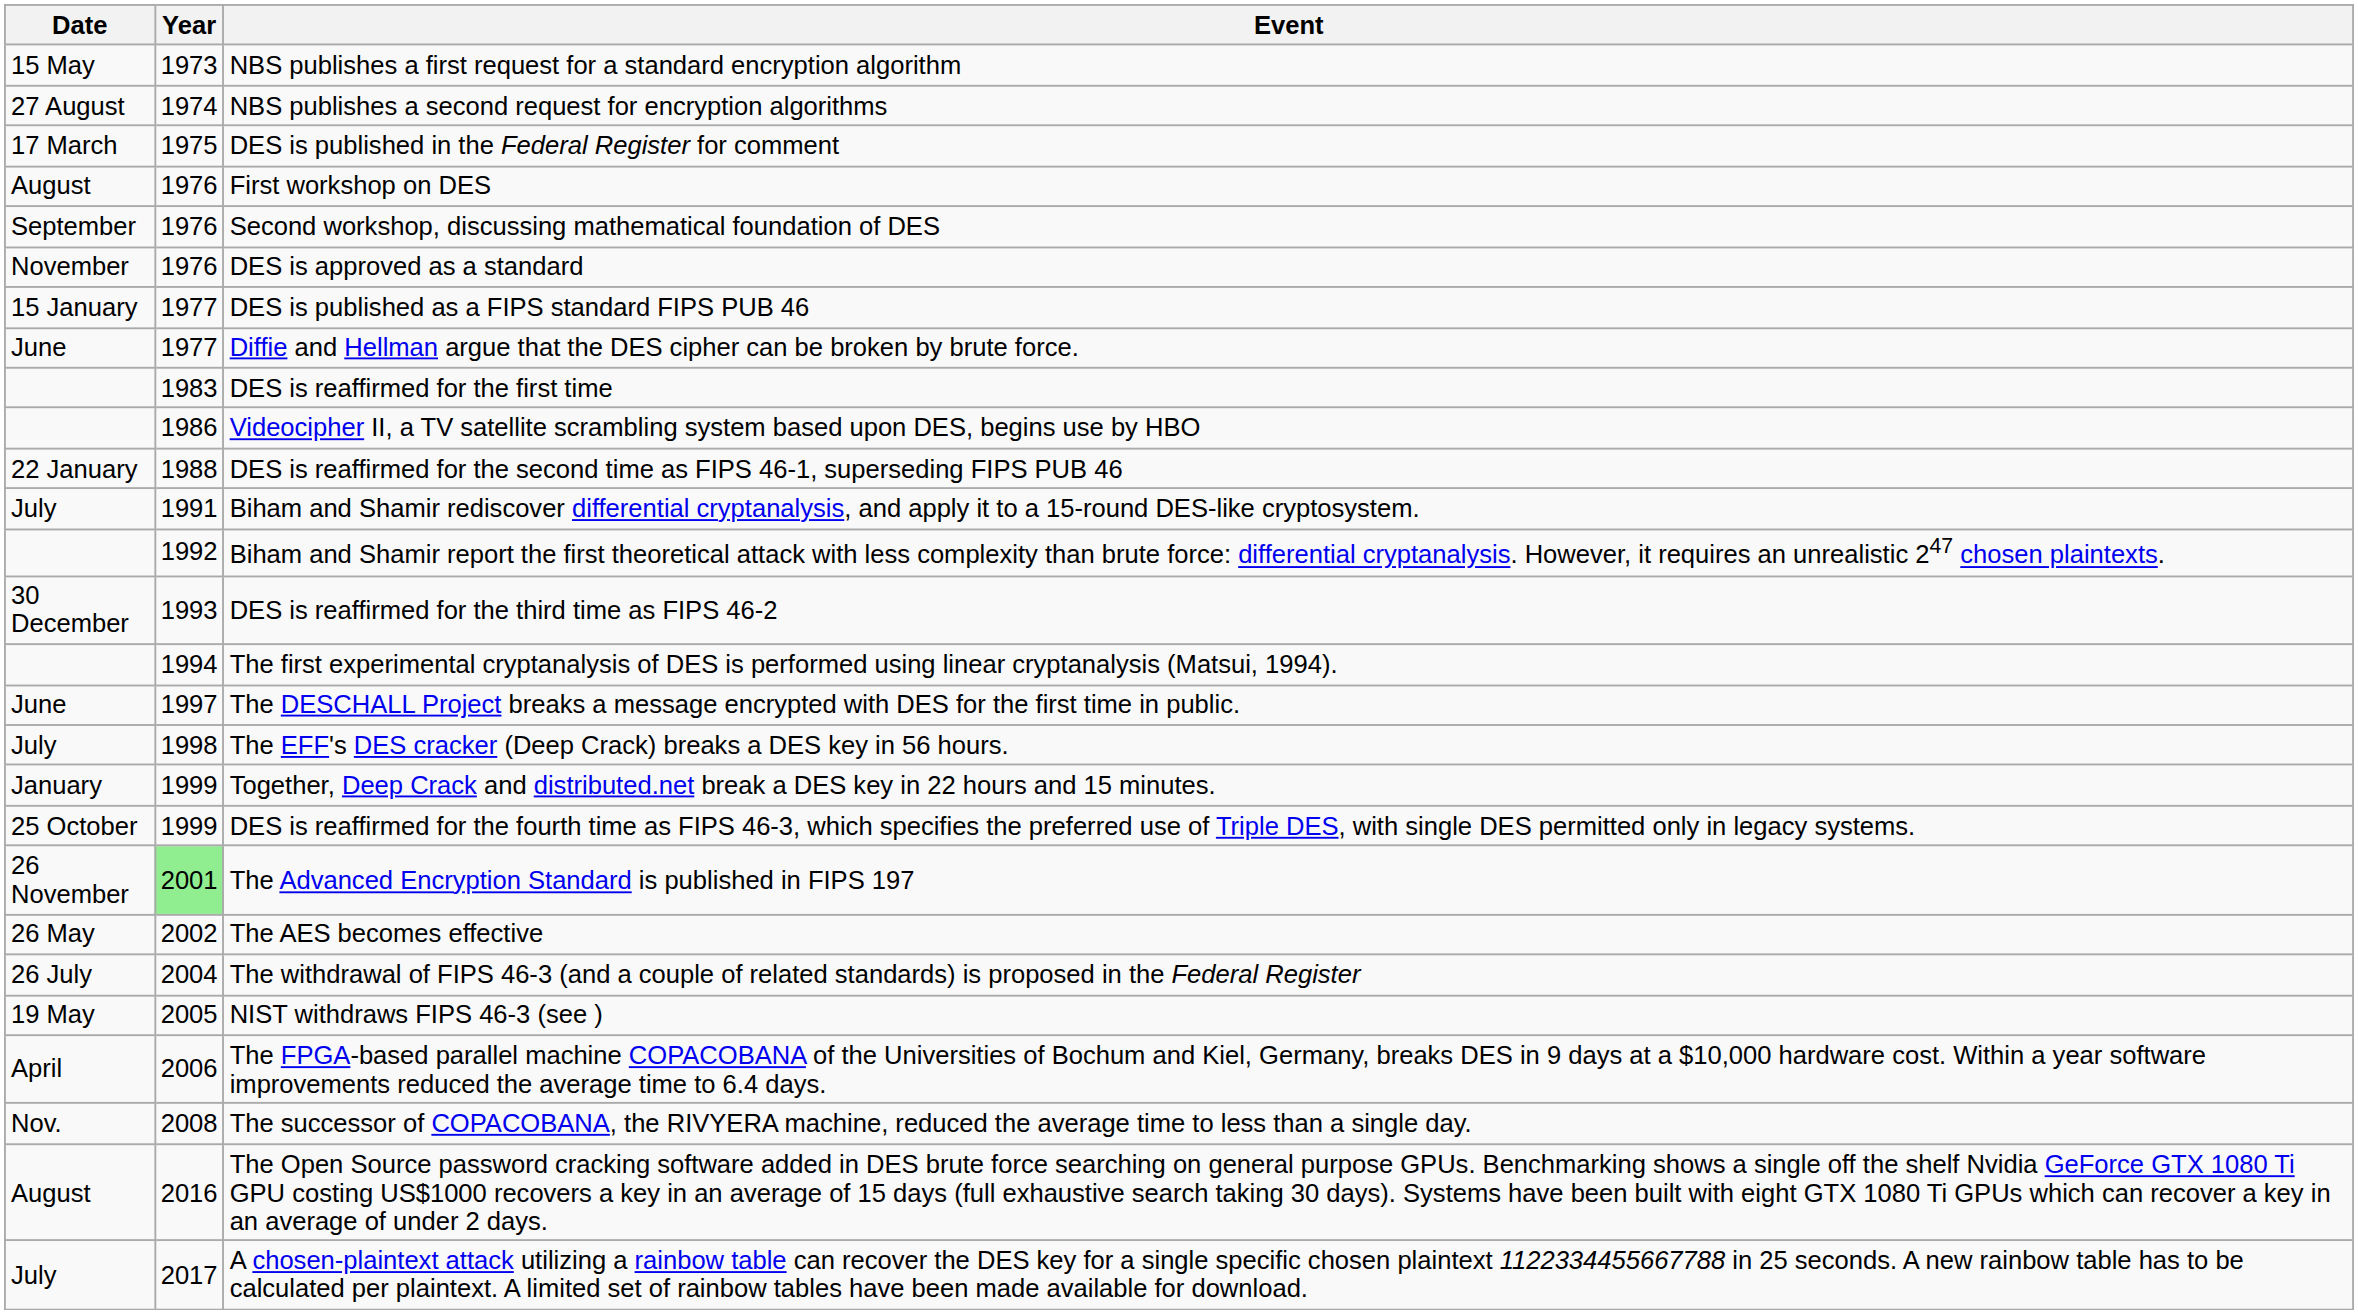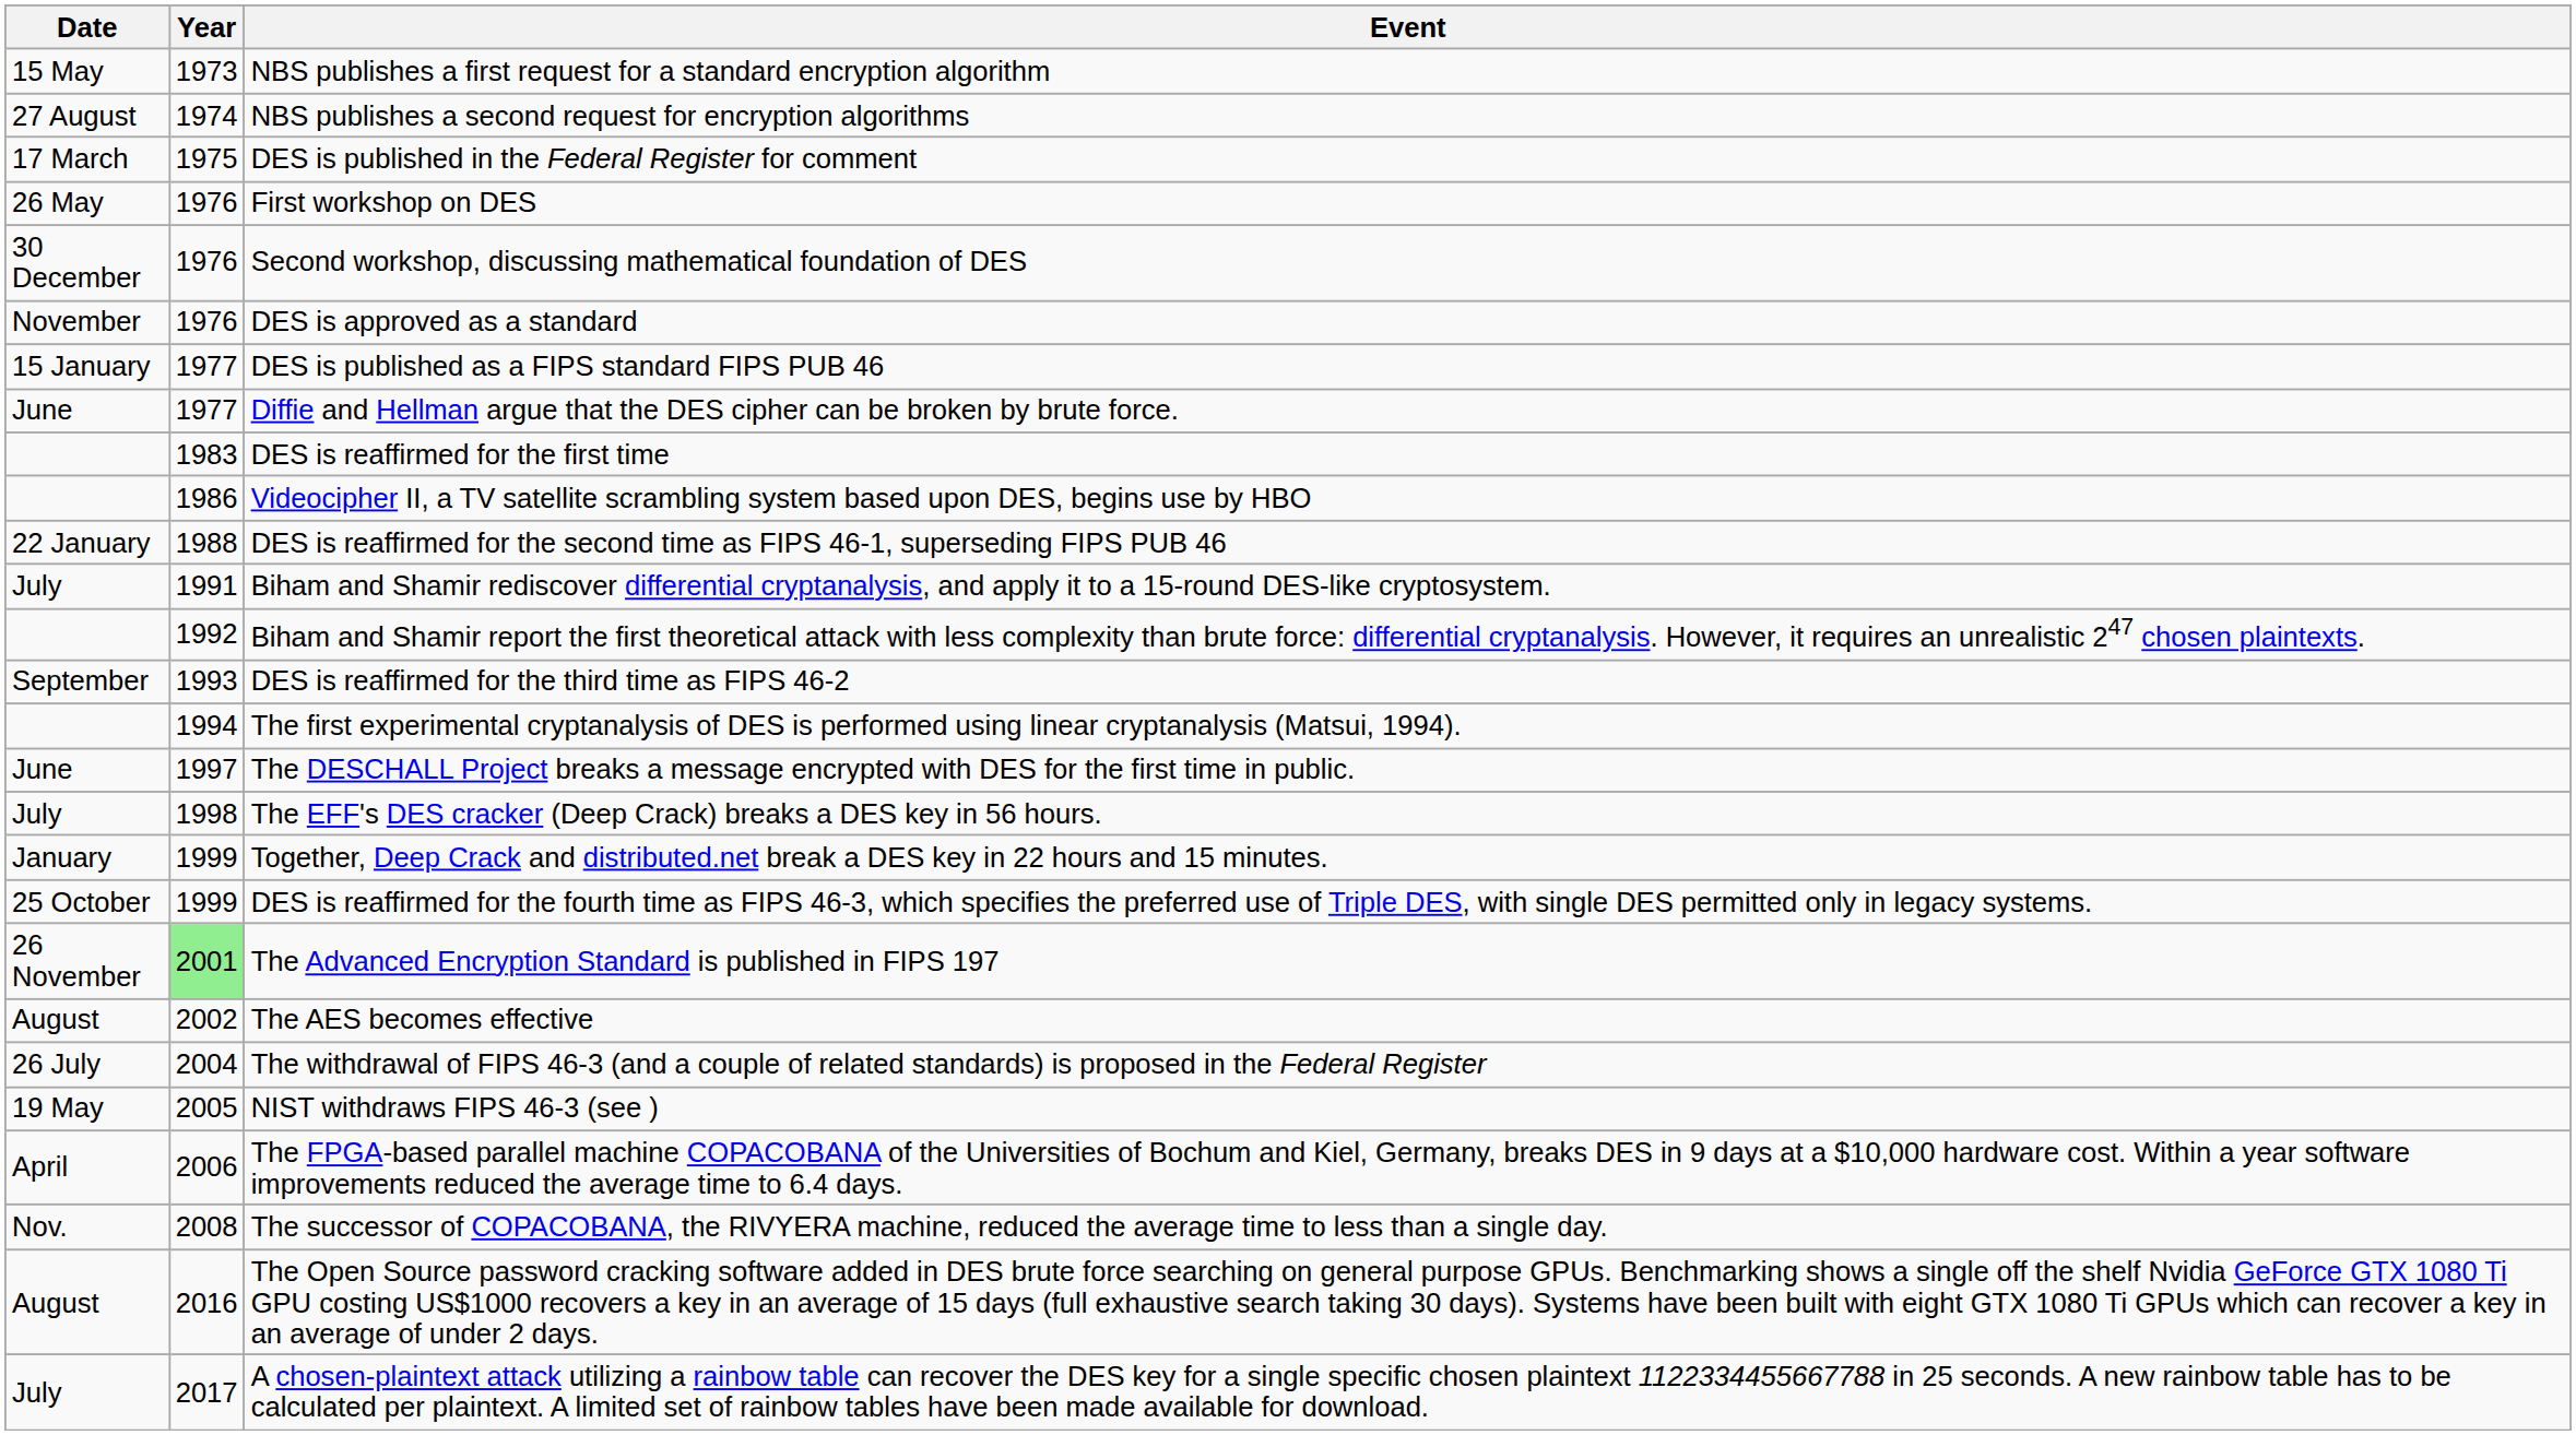 <table class="wikitable" style="font-size:85%;">
 <tr>
 <th>Date</th>
 <th>Year</th>
 <th>Event</th>
 </tr>
 <tr>
 <td>15 May</td>
 <td>1973</td>
 <td>NBS publishes a first request for a standard encryption algorithm</td>
 </tr>
 <tr>
 <td>27 August</td>
 <td>1974</td>
 <td>NBS publishes a second request for encryption algorithms</td>
 </tr>
 <tr>
 <td>17 March</td>
 <td>1975</td>
 <td>DES is published in the <em>Federal Register</em> for comment</td>
 </tr>
 <tr>
-<td>August</td>
+<td>26 May</td>
 <td>1976</td>
 <td>First workshop on DES</td>
 </tr>
 <tr>
-<td>September</td>
+<td>30 December</td>
 <td>1976</td>
 <td>Second workshop, discussing mathematical foundation of DES</td>
 </tr>
 <tr>
 <td>November</td>
 <td>1976</td>
 <td>DES is approved as a standard</td>
 </tr>
 <tr>
 <td>15 January</td>
 <td>1977</td>
 <td>DES is published as a FIPS standard FIPS PUB 46</td>
 </tr>
 <tr>
 <td>June</td>
 <td>1977</td>
 <td><a href='#'>Diffie</a> and <a href='#'>Hellman</a> argue that the DES cipher can be broken by brute force.</td>
 </tr>
 <tr>
 <td></td>
 <td>1983</td>
 <td>DES is reaffirmed for the first time</td>
 </tr>
 <tr>
 <td></td>
 <td>1986</td>
 <td><a href='#'>Videocipher</a> II, a TV satellite scrambling system based upon DES, begins use by HBO</td>
 </tr>
 <tr>
 <td>22 January</td>
 <td>1988</td>
 <td>DES is reaffirmed for the second time as FIPS 46-1, superseding FIPS PUB 46</td>
 </tr>
 <tr>
 <td>July</td>
 <td>1991</td>
 <td>Biham and Shamir rediscover <a href='#'>differential cryptanalysis</a>, and apply it to a 15-round DES-like cryptosystem.</td>
 </tr>
 <tr>
 <td></td>
 <td>1992</td>
 <td>Biham and Shamir report the first theoretical attack with less complexity than brute force: <a href='#'>differential cryptanalysis</a>. However, it requires an unrealistic 2<sup>47</sup> <a href='#'>chosen plaintexts</a>.</td>
 </tr>
 <tr>
-<td>30 December</td>
+<td>September</td>
 <td>1993</td>
 <td>DES is reaffirmed for the third time as FIPS 46-2</td>
 </tr>
 <tr>
 <td></td>
 <td>1994</td>
 <td>The first experimental cryptanalysis of DES is performed using linear cryptanalysis (Matsui, 1994).</td>
 </tr>
 <tr>
 <td>June</td>
 <td>1997</td>
 <td>The <a href='#'>DESCHALL Project</a> breaks a message encrypted with DES for the first time in public.</td>
 </tr>
 <tr>
 <td>July</td>
 <td>1998</td>
 <td>The <a href='#'>EFF</a>'s <a href='#'>DES cracker</a> (Deep Crack) breaks a DES key in 56 hours.</td>
 </tr>
 <tr>
 <td>January</td>
 <td>1999</td>
 <td>Together, <a href='#'>Deep Crack</a> and <a href='#'>distributed.net</a> break a DES key in 22 hours and 15 minutes.</td>
 </tr>
 <tr>
 <td>25 October</td>
 <td>1999</td>
 <td>DES is reaffirmed for the fourth time as FIPS 46-3, which specifies the preferred use of <a href='#'>Triple DES</a>, with single DES permitted only in legacy systems.</td>
 </tr>
 <tr>
 <td>26 November</td>
 <td style="background: lightgreen;">2001</td>
 <td>The <a href='#'>Advanced Encryption Standard</a> is published in FIPS 197</td>
 </tr>
 <tr>
-<td>26 May</td>
+<td>August</td>
 <td>2002</td>
 <td>The AES becomes effective</td>
 </tr>
 <tr>
 <td>26 July</td>
 <td>2004</td>
 <td>The withdrawal of FIPS 46-3 (and a couple of related standards) is proposed in the <em>Federal Register</em></td>
 </tr>
 <tr>
 <td>19 May</td>
 <td>2005</td>
 <td>NIST withdraws FIPS 46-3 (see )</td>
 </tr>
 <tr>
 <td>April</td>
 <td>2006</td>
 <td>The <a href='#'>FPGA</a>-based parallel machine <a href='#'>COPACOBANA</a> of the Universities of Bochum and Kiel, Germany, breaks DES in 9 days at a $10,000 hardware cost. Within a year software improvements reduced the average time to 6.4 days.</td>
 </tr>
 <tr>
 <td>Nov.</td>
 <td>2008</td>
 <td>The successor of <a href='#'>COPACOBANA</a>, the RIVYERA machine, reduced the average time to less than a single day.</td>
 </tr>
 <tr>
 <td>August</td>
 <td>2016</td>
 <td>The Open Source password cracking software  added in DES brute force searching on general purpose GPUs. Benchmarking shows a single off the shelf Nvidia <a href='#'>GeForce GTX 1080 Ti</a> GPU costing US$1000 recovers a key in an average of 15 days (full exhaustive search taking 30 days). Systems have been built with eight GTX 1080 Ti GPUs which can recover a key in an average of under 2 days.</td>
 </tr>
 <tr>
 <td>July</td>
 <td>2017</td>
 <td>A <a href='#'>chosen-plaintext attack</a> utilizing a <a href='#'>rainbow table</a> can recover the DES key for a single specific chosen plaintext <em>1122334455667788</em> in 25 seconds. A new rainbow table has to be calculated per plaintext. A limited set of rainbow tables have been made available for download.</td>
 </tr>
 </table>
